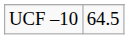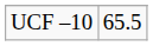 <table class="wikitable">
 <tr align="center">
 </tr>
 <tr align="center">
 <td>UCF –10</td>
-<td>64.5</td>
+<td>65.5</td>
 </tr>
 </table>
